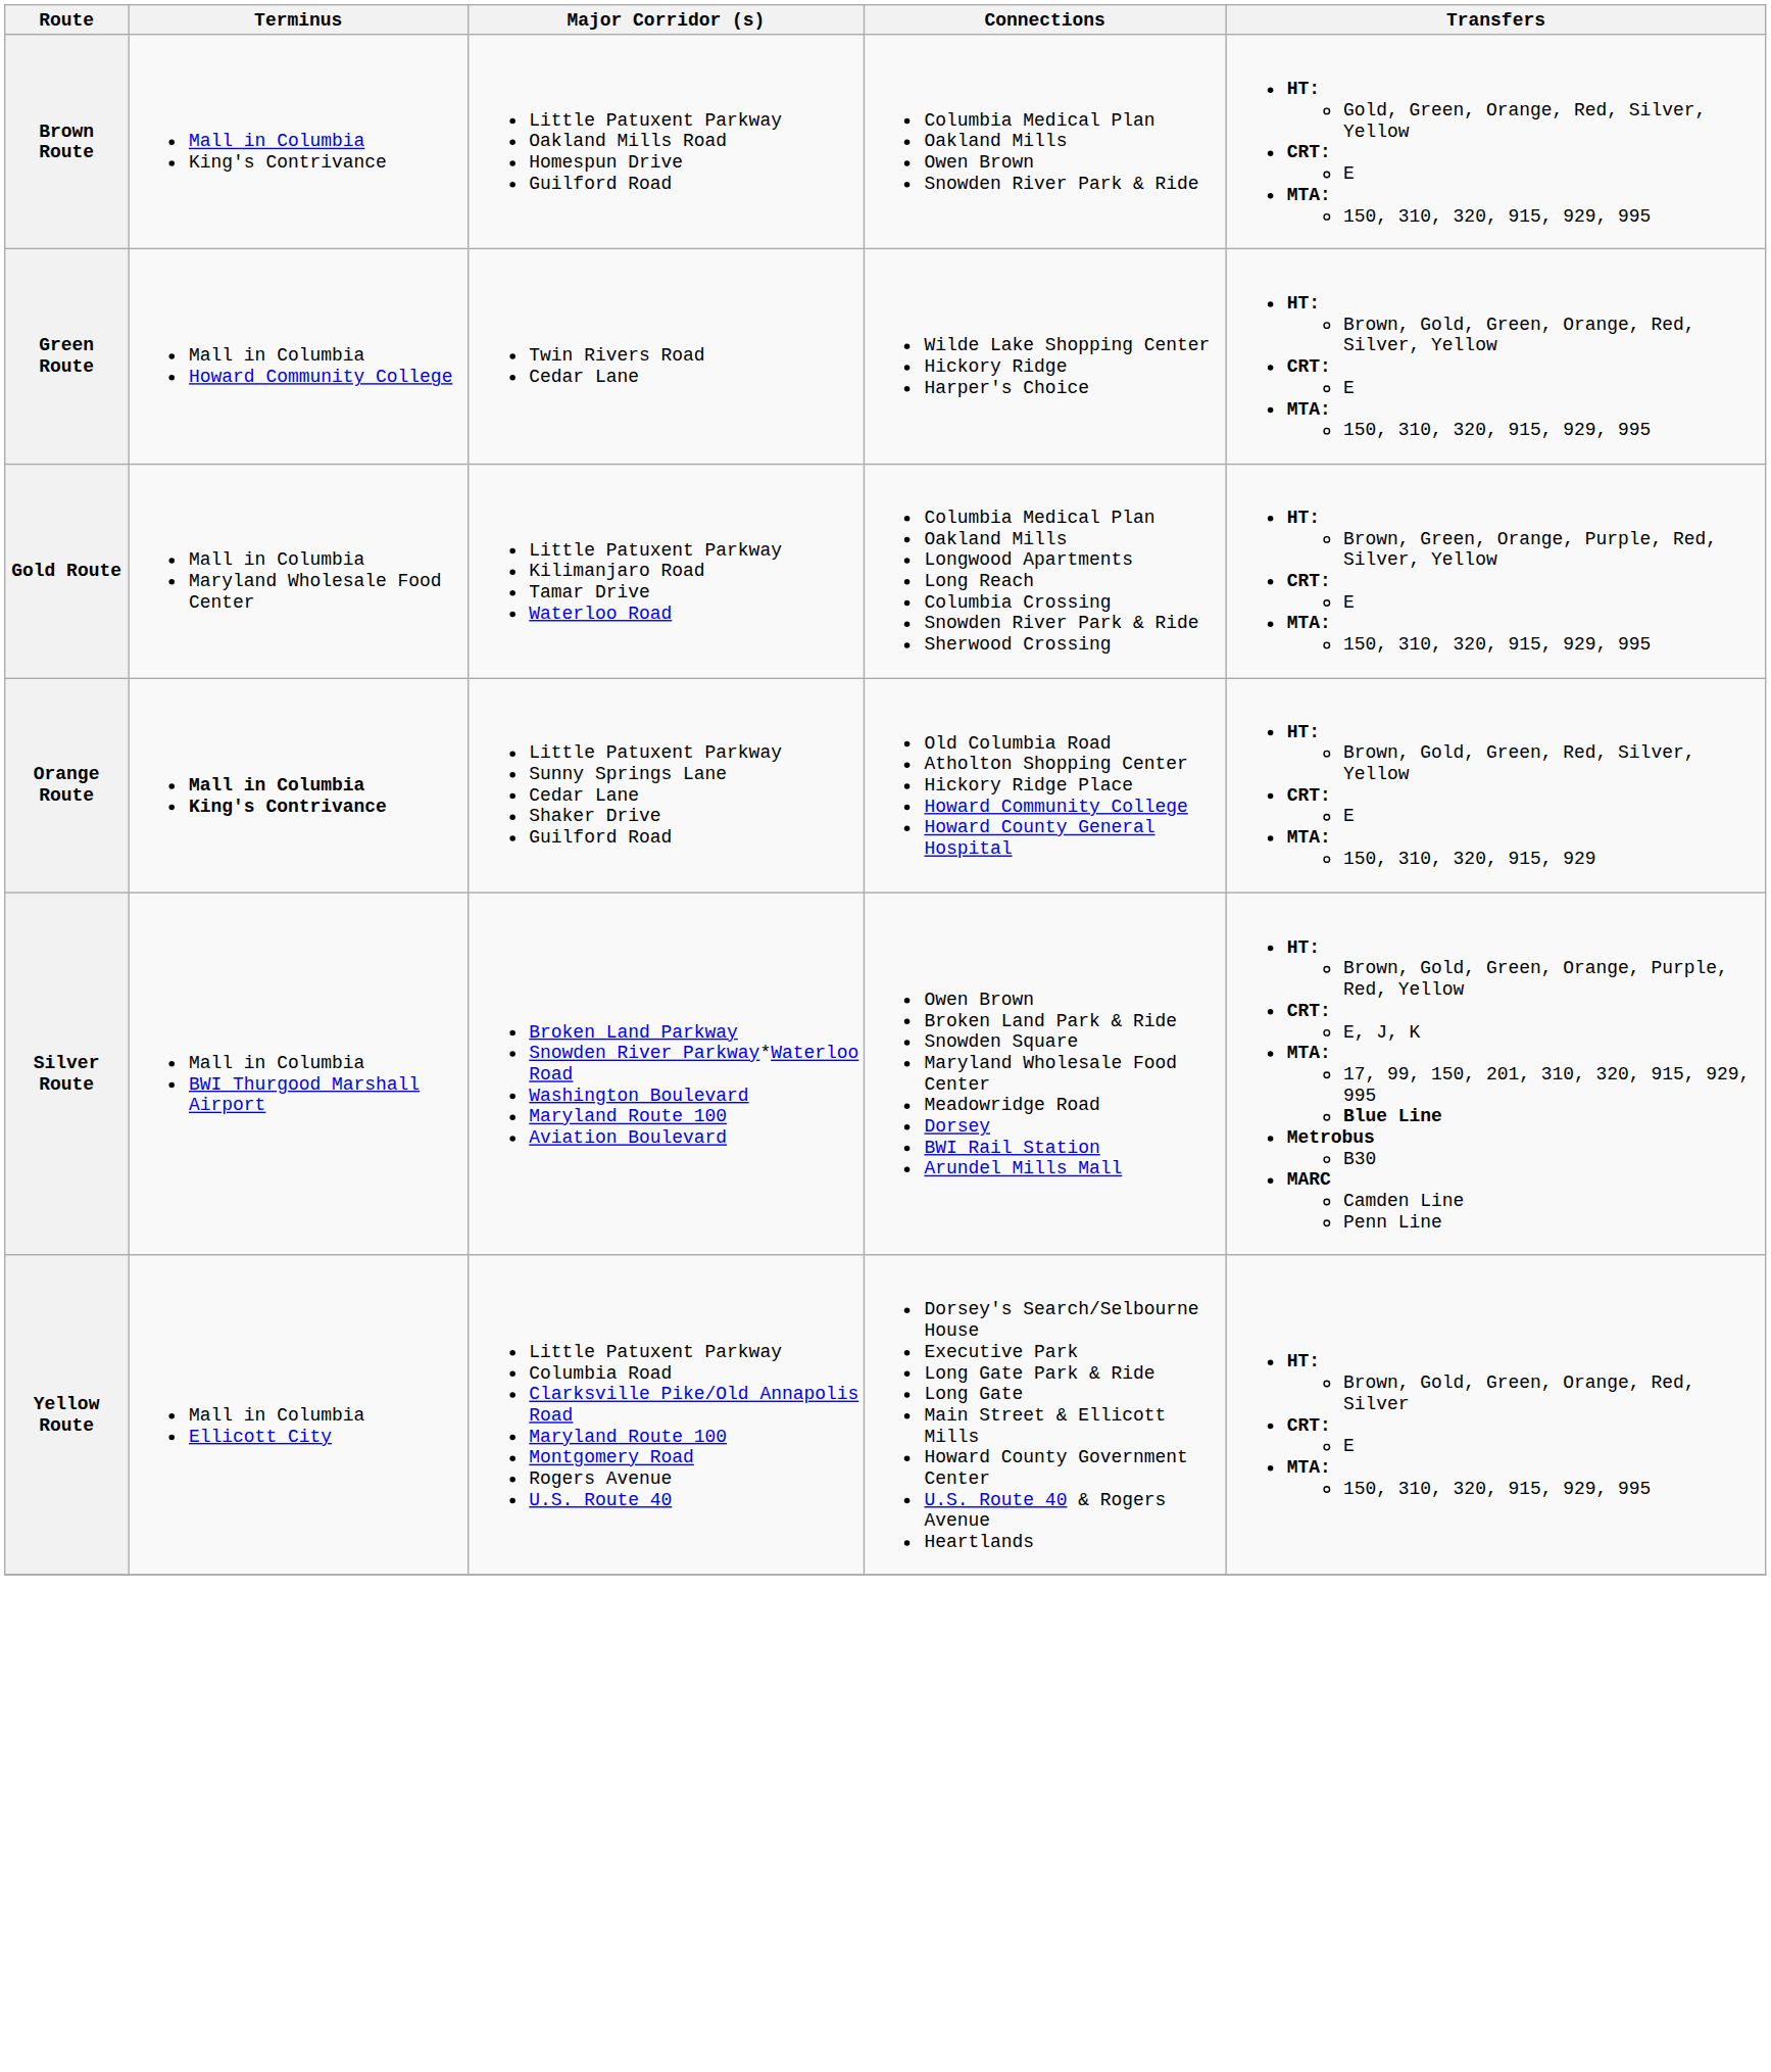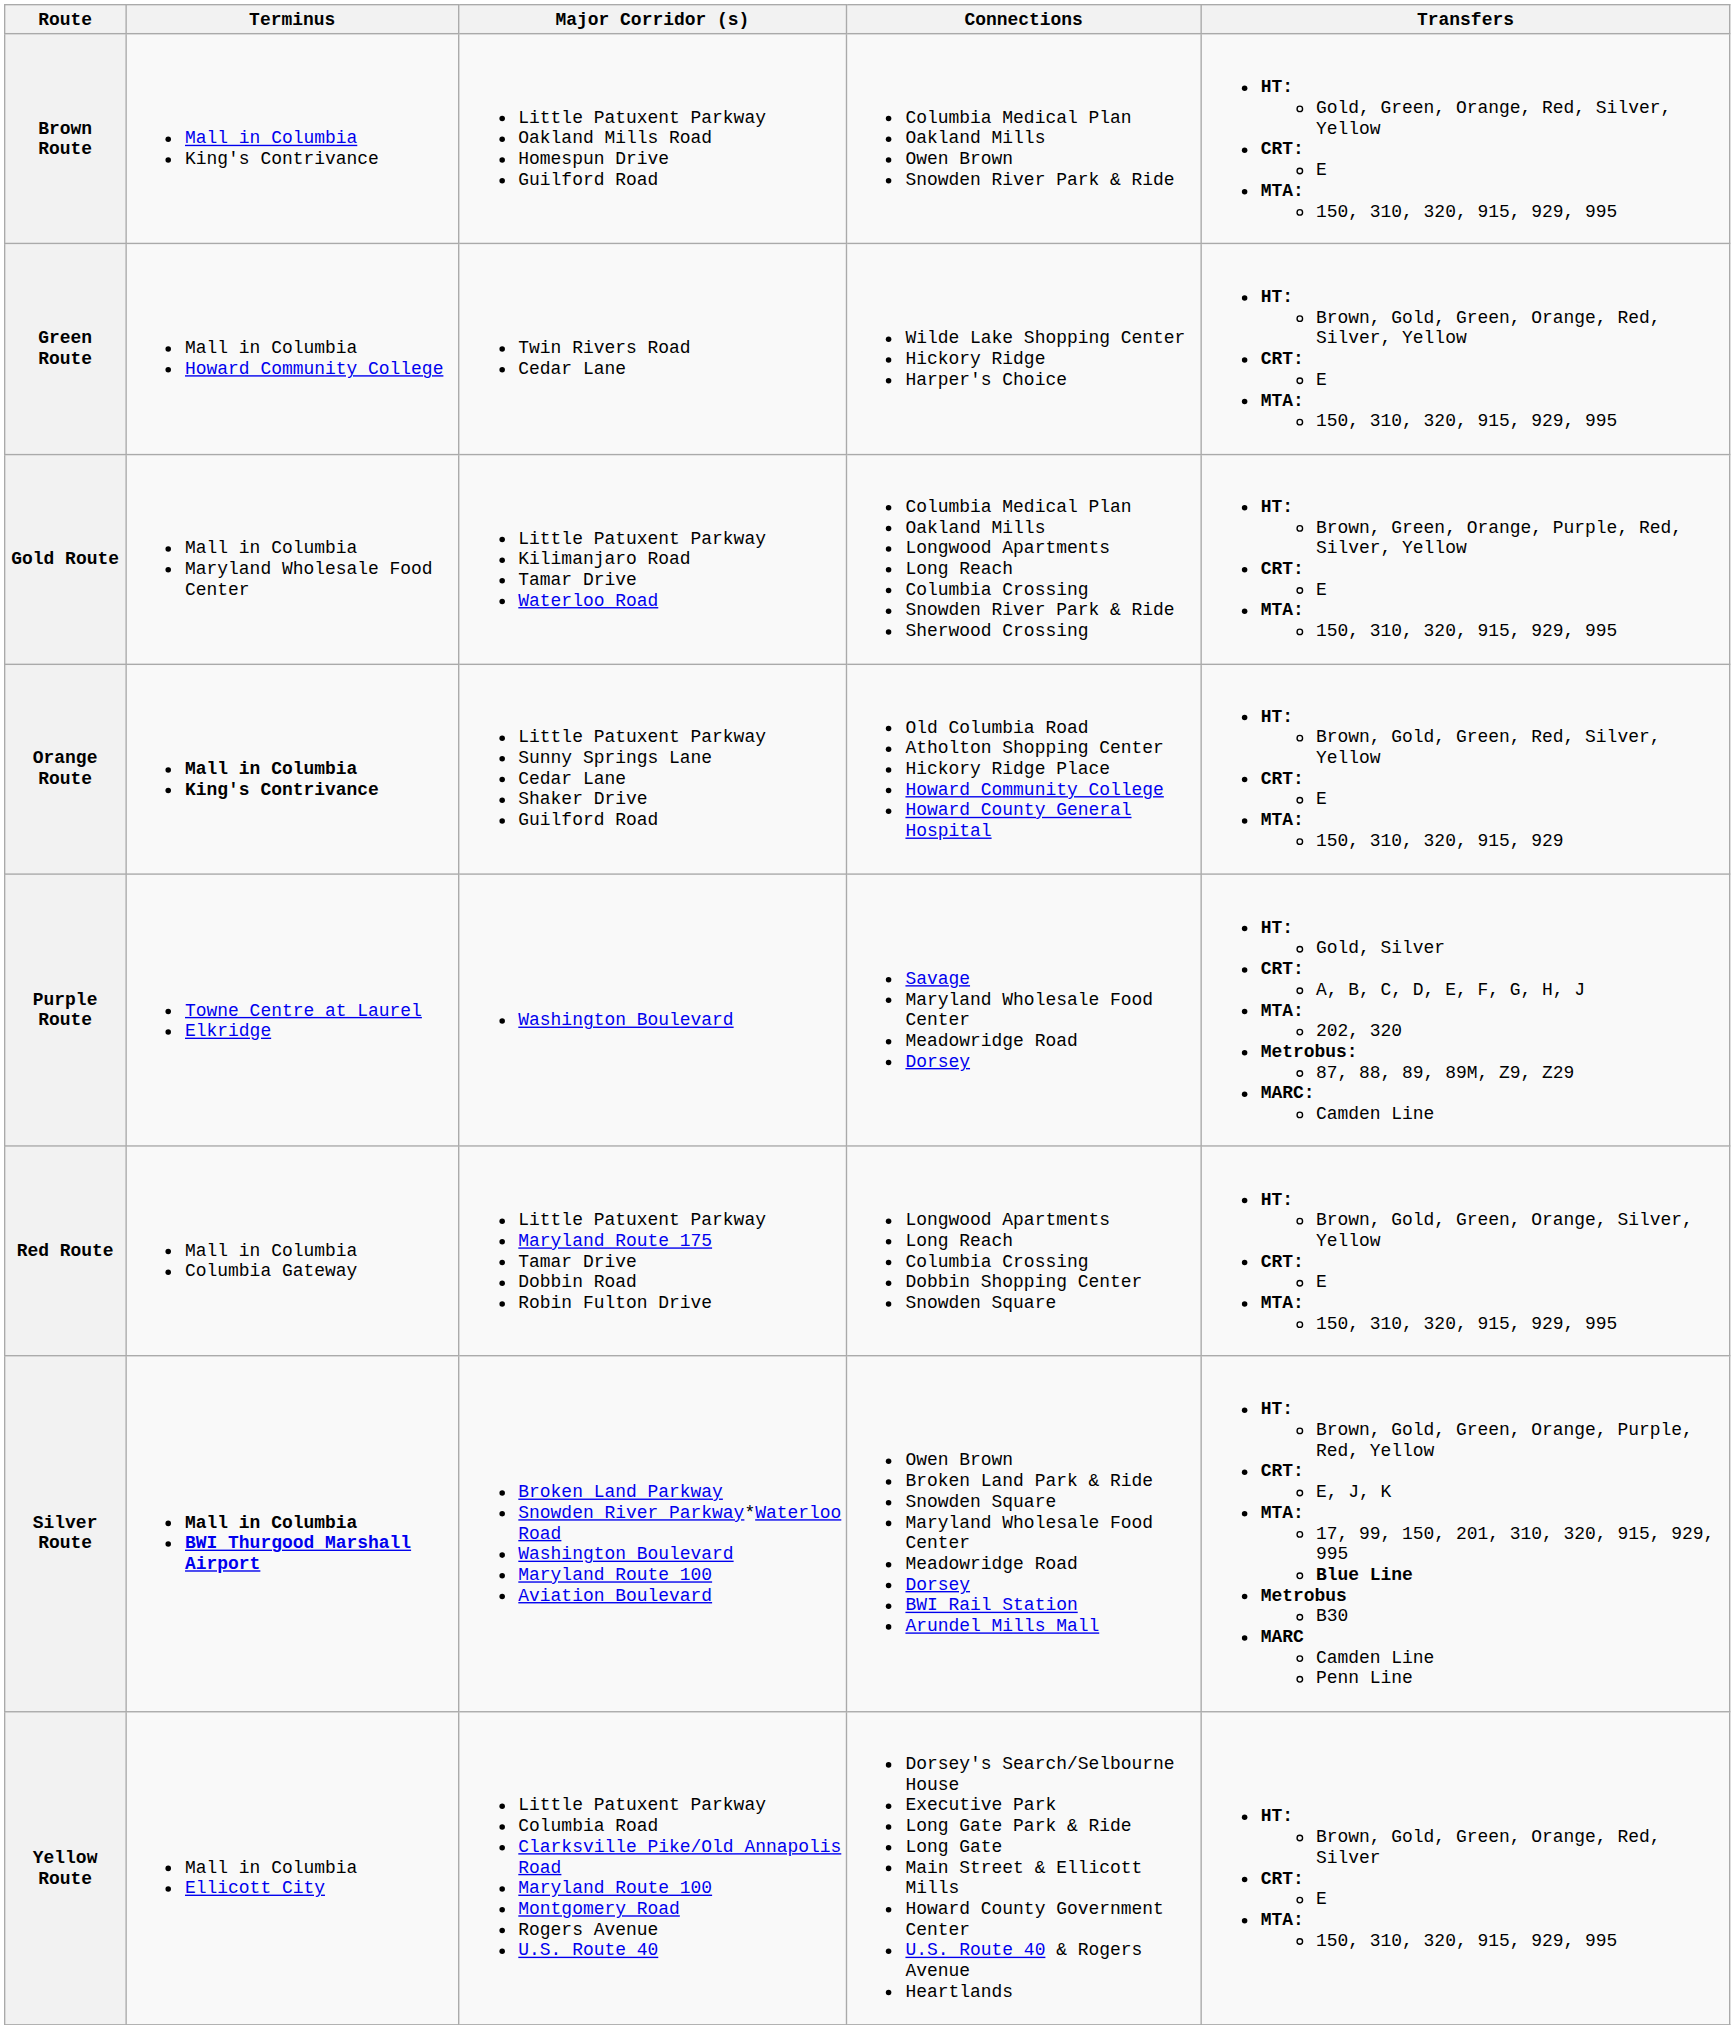 <table class=wikitable>
 <tr>
 <th>Route</th>
 <th>Terminus</th>
 <th>Major Corridor (s)</th>
 <th>Connections</th>
 <th>Transfers</th>
 </tr>
 <tr>
 <th>Brown Route</th>
 <td><br><ul><li><a href='#'>Mall in Columbia</a></li><li>King's Contrivance</li></ul></td>
 <td><br><ul><li>Little Patuxent Parkway</li><li>Oakland Mills Road</li><li>Homespun Drive</li><li>Guilford Road</li></ul></td>
 <td><br><ul><li>Columbia Medical Plan</li><li>Oakland Mills</li><li>Owen Brown</li><li>Snowden River Park & Ride</li></ul></td>
 <td><br><ul><li><strong>HT:</strong><ul><li>Gold, Green, Orange, Red, Silver, Yellow</li></ul></li><li><strong>CRT:</strong><ul><li>E</li></ul></li><li><strong>MTA:</strong><ul><li>150, 310, 320, 915, 929, 995</li></ul></li></ul></td>
 </tr>
 <tr>
 <th>Green Route</th>
 <td><br><ul><li>Mall in Columbia</li><li><a href='#'>Howard Community College</a></li></ul></td>
 <td><br><ul><li>Twin Rivers Road</li><li>Cedar Lane</li></ul></td>
 <td><br><ul><li>Wilde Lake Shopping Center</li><li>Hickory Ridge</li><li>Harper's Choice</li></ul></td>
 <td><br><ul><li><strong>HT:</strong><ul><li>Brown, Gold, Green, Orange, Red, Silver, Yellow</li></ul></li><li><strong>CRT:</strong><ul><li>E</li></ul></li><li><strong>MTA:</strong><ul><li>150, 310, 320, 915, 929, 995</li></ul></li></ul></td>
 </tr>
 <tr>
 <th>Gold Route</th>
 <td><br><ul><li>Mall in Columbia</li><li>Maryland Wholesale Food Center</li></ul></td>
 <td><br><ul><li>Little Patuxent Parkway</li><li>Kilimanjaro Road</li><li>Tamar Drive</li><li><a href='#'>Waterloo Road</a></li></ul></td>
 <td><br><ul><li>Columbia Medical Plan</li><li>Oakland Mills</li><li>Longwood Apartments</li><li>Long Reach</li><li>Columbia Crossing</li><li>Snowden River Park & Ride</li><li>Sherwood Crossing</li></ul></td>
 <td><br><ul><li><strong>HT:</strong><ul><li>Brown, Green, Orange, Purple, Red, Silver, Yellow</li></ul></li><li><strong>CRT:</strong><ul><li>E</li></ul></li><li><strong>MTA:</strong><ul><li>150, 310, 320, 915, 929, 995</li></ul></li></ul></td>
 </tr>
 <tr>
 <th>Orange Route</th>
 <td><strong><br><ul><li>Mall in Columbia</li><li>King's Contrivance</li></ul></strong></td>
 <td><br><ul><li>Little Patuxent Parkway</li><li>Sunny Springs Lane</li><li>Cedar Lane</li><li>Shaker Drive</li><li>Guilford Road</li></ul></td>
 <td><br><ul><li>Old Columbia Road</li><li>Atholton Shopping Center</li><li>Hickory Ridge Place</li><li><a href='#'>Howard Community College</a></li><li><a href='#'>Howard County General Hospital</a></li></ul></td>
 <td><br><ul><li><strong>HT:</strong><ul><li>Brown, Gold, Green, Red, Silver, Yellow</li></ul></li><li><strong>CRT:</strong><ul><li>E</li></ul></li><li><strong>MTA:</strong><ul><li>150, 310, 320, 915, 929</li></ul></li></ul></td>
 </tr>
 <tr>
+<th>Purple Route</th>
+<td><br><ul><li><a href='#'>Towne Centre at Laurel</a></li><li><a href='#'>Elkridge</a></li></ul></td>
+<td><br><ul><li><a href='#'>Washington Boulevard</a></li></ul></td>
+<td><br><ul><li><a href='#'>Savage</a></li><li>Maryland Wholesale Food Center</li><li>Meadowridge Road</li><li><a href='#'>Dorsey</a></li></ul></td>
+<td><br><ul><li><strong>HT:</strong><ul><li>Gold, Silver</li></ul></li><li><strong>CRT:</strong><ul><li>A, B, C, D, E, F, G, H, J</li></ul></li><li><strong>MTA:</strong><ul><li>202, 320</li></ul></li><li><strong>Metrobus:</strong><ul><li>87, 88, 89, 89M, Z9, Z29</li></ul></li><li><strong>MARC:</strong><ul><li>Camden Line</li></ul></li></ul></td>
+</tr>
+<tr>
+<th>Red Route</th>
+<td><br><ul><li>Mall in Columbia</li><li>Columbia Gateway</li></ul></td>
+<td><br><ul><li>Little Patuxent Parkway</li><li><a href='#'>Maryland Route 175</a></li><li>Tamar Drive</li><li>Dobbin Road</li><li>Robin Fulton Drive</li></ul></td>
+<td><br><ul><li>Longwood Apartments</li><li>Long Reach</li><li>Columbia Crossing</li><li>Dobbin Shopping Center</li><li>Snowden Square</li></ul></td>
+<td><br><ul><li><strong>HT:</strong><ul><li>Brown, Gold, Green, Orange, Silver, Yellow</li></ul></li><li><strong>CRT:</strong><ul><li>E</li></ul></li><li><strong>MTA:</strong><ul><li>150, 310, 320, 915, 929, 995</li></ul></li></ul></td>
+</tr>
+<tr>
 <th>Silver Route</th>
-<td><br><ul><li>Mall in Columbia</li><li><a href='#'>BWI Thurgood Marshall Airport</a></li></ul></td>
+<td><strong><br><ul><li>Mall in Columbia</li><li><a href='#'>BWI Thurgood Marshall Airport</a></li></ul></strong></td>
 <td><br><ul><li><a href='#'>Broken Land Parkway</a></li><li><a href='#'>Snowden River Parkway</a>*<a href='#'>Waterloo Road</a></li><li><a href='#'>Washington Boulevard</a></li><li><a href='#'>Maryland Route 100</a></li><li><a href='#'>Aviation Boulevard</a></li></ul></td>
 <td><br><ul><li>Owen Brown</li><li>Broken Land Park & Ride</li><li>Snowden Square</li><li>Maryland Wholesale Food Center</li><li>Meadowridge Road</li><li><a href='#'>Dorsey</a></li><li><a href='#'>BWI Rail Station</a></li><li><a href='#'>Arundel Mills Mall</a></li></ul></td>
 <td><br><ul><li><strong>HT:</strong><ul><li>Brown, Gold, Green, Orange, Purple, Red, Yellow</li></ul></li><li><strong>CRT:</strong><ul><li>E, J, K</li></ul></li><li><strong>MTA:</strong><ul><li>17, 99, 150, 201, 310, 320, 915, 929, 995</li><li><strong>Blue Line</strong></li></ul></li><li><strong>Metrobus</strong><ul><li>B30</li></ul></li><li><strong>MARC</strong><ul><li>Camden Line</li><li>Penn Line</li></ul></li></ul></td>
 </tr>
 <tr>
 <th>Yellow Route</th>
 <td><br><ul><li>Mall in Columbia</li><li><a href='#'>Ellicott City</a></li></ul></td>
 <td><br><ul><li>Little Patuxent Parkway</li><li>Columbia Road</li><li><a href='#'>Clarksville Pike/Old Annapolis Road</a></li><li><a href='#'>Maryland Route 100</a></li><li><a href='#'>Montgomery Road</a></li><li>Rogers Avenue</li><li><a href='#'>U.S. Route 40</a></li></ul></td>
 <td><br><ul><li>Dorsey's Search/Selbourne House</li><li>Executive Park</li><li>Long Gate Park & Ride</li><li>Long Gate</li><li>Main Street & Ellicott Mills</li><li>Howard County Government Center</li><li><a href='#'>U.S. Route 40</a> & Rogers Avenue</li><li>Heartlands</li></ul></td>
 <td><br><ul><li><strong>HT:</strong><ul><li>Brown, Gold, Green, Orange, Red, Silver</li></ul></li><li><strong>CRT:</strong><ul><li>E</li></ul></li><li><strong>MTA:</strong><ul><li>150, 310, 320, 915, 929, 995</li></ul></li></ul></td>
 </tr>
 <tr>
 </tr>
 </table>
